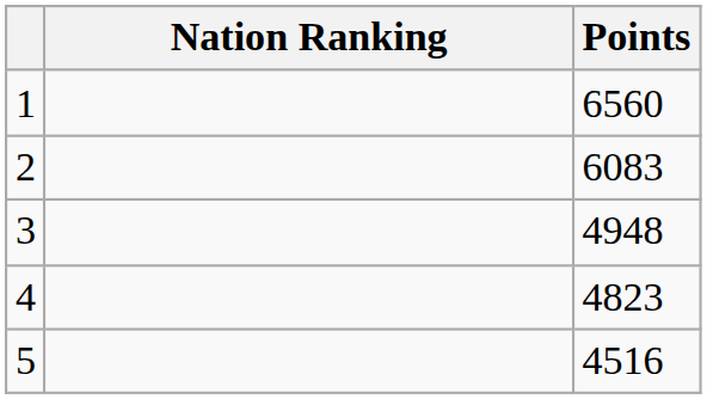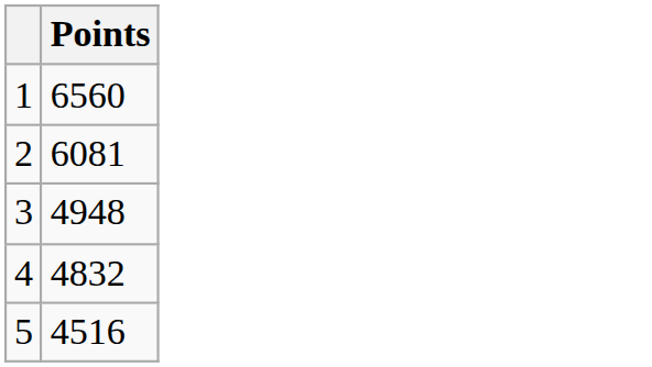 <table class="wikitable col3right">
 <tr>
 <th></th>
-<th style="width:200px; white-space:nowrap;">Nation Ranking</th>
 <th style="width:20px;">Points</th>
 </tr>
 <tr>
 <td>1</td>
-<td></td>
 <td>6560</td>
 </tr>
 <tr>
 <td>2</td>
-<td></td>
-<td>6083</td>
+<td>6081</td>
 </tr>
 <tr>
 <td>3</td>
-<td></td>
 <td>4948</td>
 </tr>
 <tr>
 <td>4</td>
-<td></td>
-<td>4823</td>
+<td>4832</td>
 </tr>
 <tr>
 <td>5</td>
-<td></td>
 <td>4516</td>
 </tr>
 </table>
